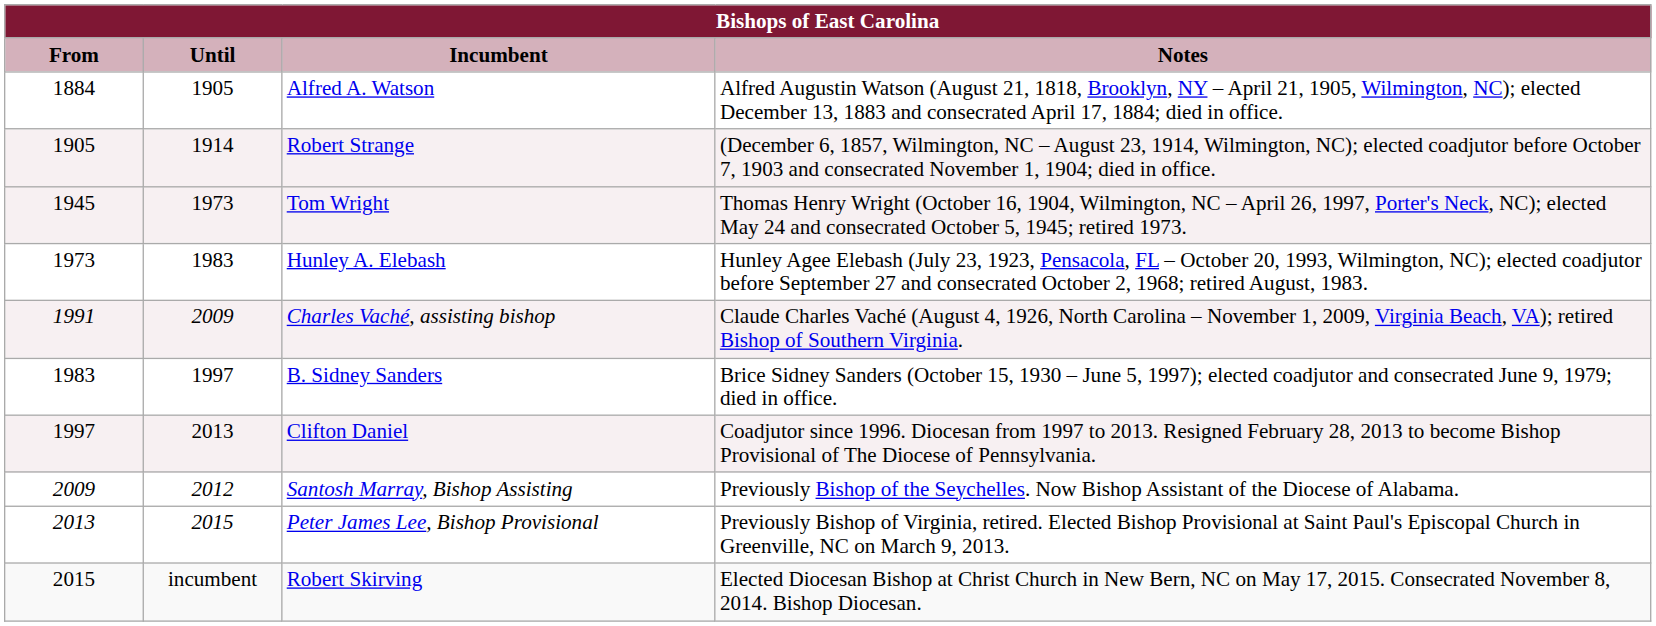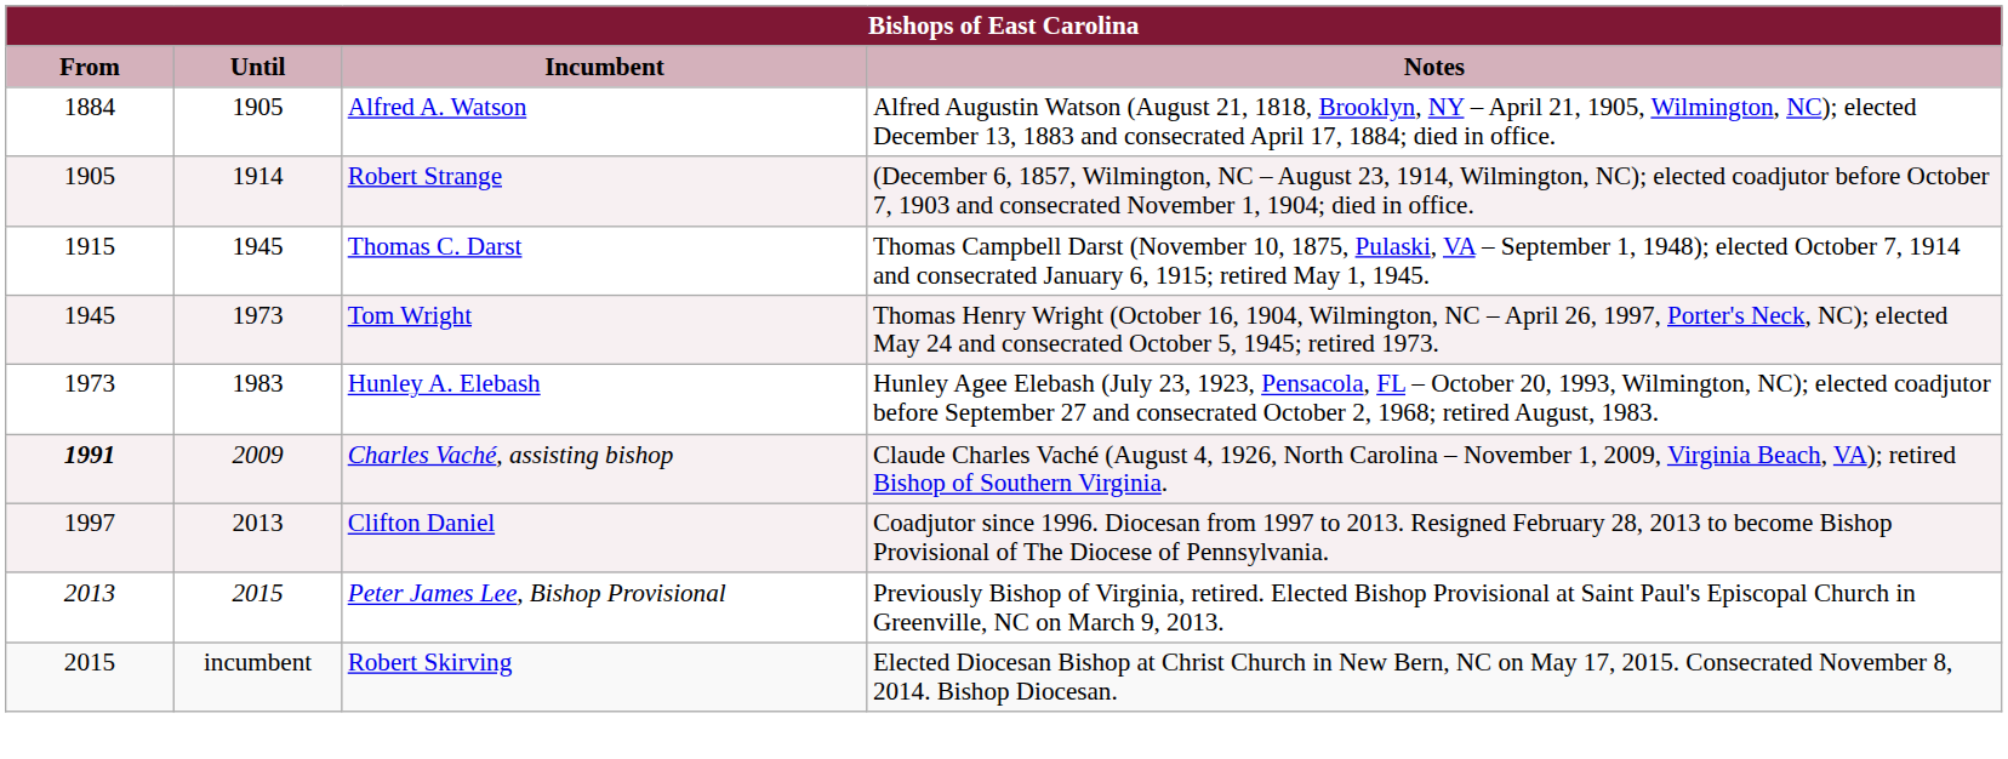 <table class="wikitable">
 <tr>
 <th colspan="4" style="background-color: #7F1734; color: white;">Bishops of East Carolina</th>
 </tr>
 <tr>
 <th style="background-color: #D4B1BB; width: 8%;">From</th>
 <th style="background-color: #D4B1BB; width: 8%;">Until</th>
 <th style="background-color: #D4B1BB; width: 25%;">Incumbent</th>
 <th style="background-color: #D4B1BB; width: 54%;">Notes</th>
 </tr>
 <tr valign="top" style="background-color: white;">
 <td style="text-align: center;">1884</td>
 <td style="text-align: center;">1905</td>
 <td><a href='#'>Alfred A. Watson</a></td>
 <td>Alfred Augustin Watson (August 21, 1818, <a href='#'>Brooklyn</a>, <a href='#'>NY</a> – April 21, 1905, <a href='#'>Wilmington</a>, <a href='#'>NC</a>); elected December 13, 1883 and consecrated April 17, 1884; died in office.</td>
 </tr>
 <tr valign="top" style="background-color: #F7F0F2;">
 <td style="text-align: center;">1905</td>
 <td style="text-align: center;">1914</td>
 <td><a href='#'>Robert Strange</a></td>
 <td>(December 6, 1857, Wilmington, NC – August 23, 1914, Wilmington, NC); elected coadjutor before October 7, 1903 and consecrated November 1, 1904; died in office.</td>
 </tr>
+<tr valign="top" style="background-color: white;">
+<td style="text-align: center;">1915</td>
+<td style="text-align: center;">1945</td>
+<td><a href='#'>Thomas C. Darst</a></td>
+<td>Thomas Campbell Darst (November 10, 1875, <a href='#'>Pulaski</a>, <a href='#'>VA</a> – September 1, 1948); elected October 7, 1914 and consecrated January 6, 1915; retired May 1, 1945.</td>
+</tr>
 <tr valign="top" style="background-color: #F7F0F2;">
 <td style="text-align: center;">1945</td>
 <td style="text-align: center;">1973</td>
 <td><a href='#'>Tom Wright</a></td>
 <td>Thomas Henry Wright (October 16, 1904, Wilmington, NC – April 26, 1997, <a href='#'>Porter's Neck</a>, NC); elected May 24 and consecrated October 5, 1945; retired 1973.</td>
 </tr>
 <tr valign="top" style="background-color: white;">
 <td style="text-align: center;">1973</td>
 <td style="text-align: center;">1983</td>
 <td><a href='#'>Hunley A. Elebash</a></td>
 <td>Hunley Agee Elebash (July 23, 1923, <a href='#'>Pensacola</a>, <a href='#'>FL</a> – October 20, 1993, Wilmington, NC); elected coadjutor before September 27 and consecrated October 2, 1968; retired August, 1983.</td>
 </tr>
 <tr valign="top" style="background-color: #F7F0F2;">
-<td style="text-align: center;"><em>1991</em></td>
+<td style="text-align: center;"><strong><em>1991</em></strong></td>
 <td style="text-align: center;"><em>2009</em></td>
 <td><em><a href='#'>Charles Vaché</a>, assisting bishop</em></td>
 <td>Claude Charles Vaché (August 4, 1926, North Carolina – November 1, 2009, <a href='#'>Virginia Beach</a>, <a href='#'>VA</a>); retired <a href='#'>Bishop of Southern Virginia</a>.</td>
-</tr>
-<tr valign="top" style="background-color: white;">
-<td style="text-align: center;">1983</td>
-<td style="text-align: center;">1997</td>
-<td><a href='#'>B. Sidney Sanders</a></td>
-<td>Brice Sidney Sanders (October 15, 1930 – June 5, 1997); elected coadjutor and consecrated June 9, 1979; died in office.</td>
 </tr>
 <tr valign="top" style="background-color: #F7F0F2;">
 <td style="text-align: center;">1997</td>
 <td style="text-align: center;">2013</td>
 <td><a href='#'>Clifton Daniel</a></td>
 <td>Coadjutor since 1996. Diocesan from 1997 to 2013. Resigned February 28, 2013 to become Bishop Provisional of The Diocese of Pennsylvania.</td>
-</tr>
-<tr valign="top" style="background-color: white;">
-<td style="text-align: center;"><em>2009</em></td>
-<td style="text-align: center;"><em>2012</em></td>
-<td><em><a href='#'>Santosh Marray</a>, Bishop Assisting</em></td>
-<td>Previously <a href='#'>Bishop of the Seychelles</a>.  Now Bishop Assistant of the Diocese of Alabama.</td>
 </tr>
 <tr valign="top" style="background-color: white;">
 <td style="text-align: center;"><em>2013</em></td>
 <td style="text-align: center;"><em>2015</em></td>
 <td><em><a href='#'>Peter James Lee</a>, Bishop Provisional</em></td>
 <td>Previously Bishop of Virginia, retired. Elected Bishop Provisional at Saint Paul's Episcopal Church in Greenville, NC on March 9, 2013.</td>
 </tr>
 <tr valign="top" style="background-color: white'">
 <td style="text-align: center;">2015</td>
 <td style="text-align: center;">incumbent</td>
 <td><a href='#'>Robert Skirving</a></td>
 <td>Elected Diocesan Bishop at Christ Church in New Bern, NC on May 17, 2015. Consecrated November 8, 2014. Bishop Diocesan.</td>
 </tr>
 </table>
